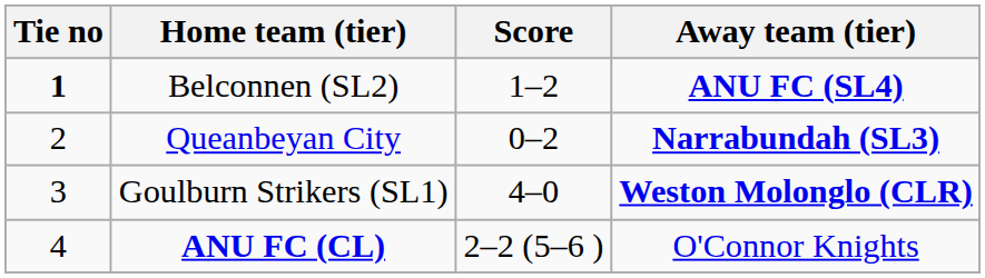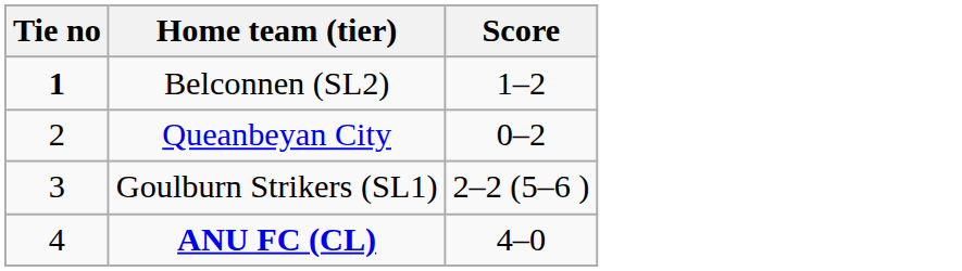 <table class="wikitable" style="text-align:center">
 <tr>
 <th>Tie no</th>
 <th>Home team (tier)</th>
 <th>Score</th>
-<th>Away team (tier)</th>
 </tr>
 <tr>
 <td><strong>1</strong></td>
 <td>Belconnen (SL2)</td>
 <td>1–2</td>
-<td><strong><a href='#'>ANU FC (SL4)</a> </strong></td>
 </tr>
 <tr>
 <td>2</td>
 <td><a href='#'>Queanbeyan City</a></td>
 <td>0–2</td>
-<td><strong><a href='#'>Narrabundah (SL3)</a></strong></td>
 </tr>
 <tr>
 <td>3</td>
 <td>Goulburn Strikers (SL1)</td>
-<td>4–0</td>
-<td><strong><a href='#'>Weston Molonglo (CLR)</a></strong></td>
+<td>2–2 (5–6 )</td>
 </tr>
 <tr>
 <td>4</td>
 <td><strong><a href='#'>ANU FC (CL)</a></strong></td>
-<td>2–2 (5–6 )</td>
-<td><a href='#'>O'Connor Knights</a></td>
+<td>4–0</td>
 </tr>
 </table>
